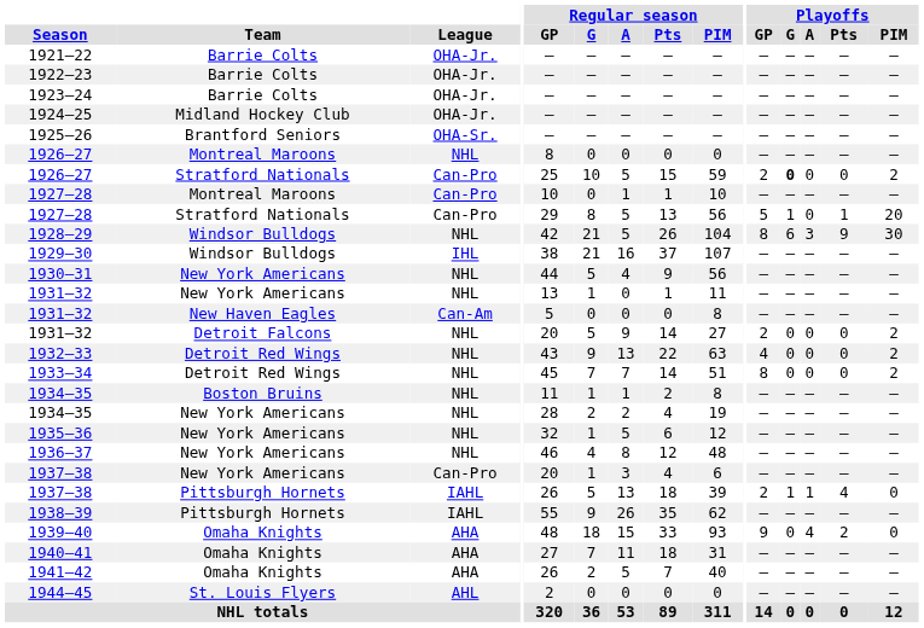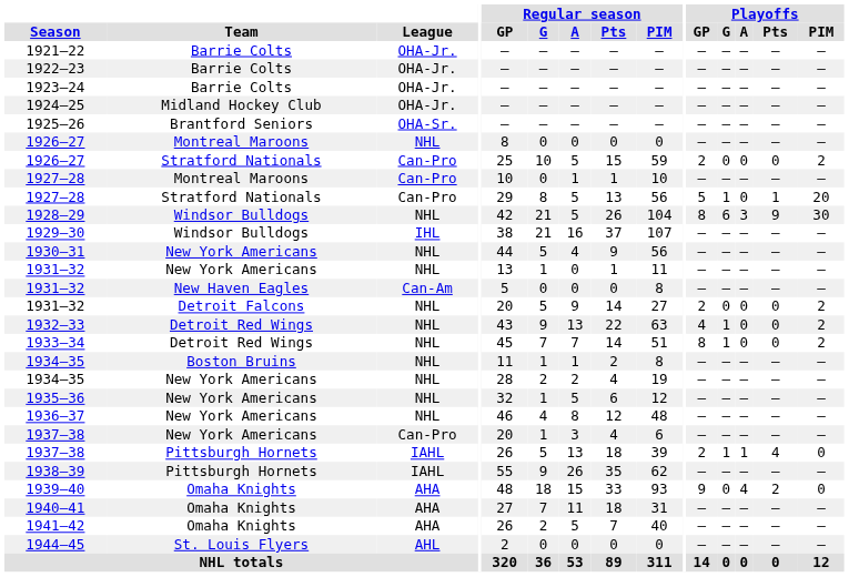 <table border="0" cellpadding="1" cellspacing="0" style="text-align:center; width:60em">
 <tr bgcolor="#e0e0e0">
 <th colspan="3" bgcolor="#ffffff"></th>
 <th rowspan="100" bgcolor="#ffffff"></th>
 <th colspan="5"><a href='#'>Regular season</a></th>
 <th rowspan="100" bgcolor="#ffffff"></th>
 <th colspan="5"><a href='#'>Playoffs</a></th>
 </tr>
 <tr bgcolor="#e0e0e0">
 <th><a href='#'>Season</a></th>
 <th>Team</th>
 <th>League</th>
 <th>GP</th>
 <th><a href='#'>G</a></th>
 <th><a href='#'>A</a></th>
 <th><a href='#'>Pts</a></th>
 <th><a href='#'>PIM</a></th>
 <th>GP</th>
 <th>G</th>
 <th>A</th>
 <th>Pts</th>
 <th>PIM</th>
 </tr>
 <tr>
 <td>1921–22</td>
 <td><a href='#'>Barrie Colts</a></td>
 <td><a href='#'>OHA-Jr.</a></td>
 <td>—</td>
 <td>—</td>
 <td>—</td>
 <td>—</td>
 <td>—</td>
 <td>—</td>
 <td>—</td>
 <td>—</td>
 <td>—</td>
 <td>—</td>
 </tr>
 <tr bgcolor="#f0f0f0">
 <td>1922–23</td>
 <td>Barrie Colts</td>
 <td>OHA-Jr.</td>
 <td>—</td>
 <td>—</td>
 <td>—</td>
 <td>—</td>
 <td>—</td>
 <td>—</td>
 <td>—</td>
 <td>—</td>
 <td>—</td>
 <td>—</td>
 </tr>
 <tr>
 <td>1923–24</td>
 <td>Barrie Colts</td>
 <td>OHA-Jr.</td>
 <td>—</td>
 <td>—</td>
 <td>—</td>
 <td>—</td>
 <td>—</td>
 <td>—</td>
 <td>—</td>
 <td>—</td>
 <td>—</td>
 <td>—</td>
 </tr>
 <tr bgcolor="#f0f0f0">
 <td>1924–25</td>
 <td>Midland Hockey Club</td>
 <td>OHA-Jr.</td>
 <td>—</td>
 <td>—</td>
 <td>—</td>
 <td>—</td>
 <td>—</td>
 <td>—</td>
 <td>—</td>
 <td>—</td>
 <td>—</td>
 <td>—</td>
 </tr>
 <tr>
 <td>1925–26</td>
 <td>Brantford Seniors</td>
 <td><a href='#'>OHA-Sr.</a></td>
 <td>—</td>
 <td>—</td>
 <td>—</td>
 <td>—</td>
 <td>—</td>
 <td>—</td>
 <td>—</td>
 <td>—</td>
 <td>—</td>
 <td>—</td>
 </tr>
 <tr bgcolor="#f0f0f0">
 <td><a href='#'>1926–27</a></td>
 <td><a href='#'>Montreal Maroons</a></td>
 <td><a href='#'>NHL</a></td>
 <td>8</td>
 <td>0</td>
 <td>0</td>
 <td>0</td>
 <td>0</td>
 <td>—</td>
 <td>—</td>
 <td>—</td>
 <td>—</td>
 <td>—</td>
 </tr>
 <tr>
 <td><a href='#'>1926–27</a></td>
 <td><a href='#'>Stratford Nationals</a></td>
 <td><a href='#'>Can-Pro</a></td>
 <td>25</td>
 <td>10</td>
 <td>5</td>
 <td>15</td>
 <td>59</td>
 <td>2</td>
-<td><strong>0</strong></td>
+<td>0</td>
 <td>0</td>
 <td>0</td>
 <td>2</td>
 </tr>
 <tr bgcolor="#f0f0f0">
 <td><a href='#'>1927–28</a></td>
 <td>Montreal Maroons</td>
 <td><a href='#'>Can-Pro</a></td>
 <td>10</td>
 <td>0</td>
 <td>1</td>
 <td>1</td>
 <td>10</td>
 <td>—</td>
 <td>—</td>
 <td>—</td>
 <td>—</td>
 <td>—</td>
 </tr>
 <tr>
 <td><a href='#'>1927–28</a></td>
 <td>Stratford Nationals</td>
 <td>Can-Pro</td>
 <td>29</td>
 <td>8</td>
 <td>5</td>
 <td>13</td>
 <td>56</td>
 <td>5</td>
 <td>1</td>
 <td>0</td>
 <td>1</td>
 <td>20</td>
 </tr>
 <tr bgcolor="#f0f0f0">
 <td><a href='#'>1928–29</a></td>
 <td><a href='#'>Windsor Bulldogs</a></td>
 <td>NHL</td>
 <td>42</td>
 <td>21</td>
 <td>5</td>
 <td>26</td>
 <td>104</td>
 <td>8</td>
 <td>6</td>
 <td>3</td>
 <td>9</td>
 <td>30</td>
 </tr>
 <tr>
 <td><a href='#'>1929–30</a></td>
 <td>Windsor Bulldogs</td>
 <td><a href='#'>IHL</a></td>
 <td>38</td>
 <td>21</td>
 <td>16</td>
 <td>37</td>
 <td>107</td>
 <td>—</td>
 <td>—</td>
 <td>—</td>
 <td>—</td>
 <td>—</td>
 </tr>
 <tr bgcolor="#f0f0f0">
 <td><a href='#'>1930–31</a></td>
 <td><a href='#'>New York Americans</a></td>
 <td>NHL</td>
 <td>44</td>
 <td>5</td>
 <td>4</td>
 <td>9</td>
 <td>56</td>
 <td>—</td>
 <td>—</td>
 <td>—</td>
 <td>—</td>
 <td>—</td>
 </tr>
 <tr>
 <td><a href='#'>1931–32</a></td>
 <td>New York Americans</td>
 <td>NHL</td>
 <td>13</td>
 <td>1</td>
 <td>0</td>
 <td>1</td>
 <td>11</td>
 <td>—</td>
 <td>—</td>
 <td>—</td>
 <td>—</td>
 <td>—</td>
 </tr>
 <tr bgcolor="#f0f0f0">
 <td><a href='#'>1931–32</a></td>
 <td><a href='#'>New Haven Eagles</a></td>
 <td><a href='#'>Can-Am</a></td>
 <td>5</td>
 <td>0</td>
 <td>0</td>
 <td>0</td>
 <td>8</td>
 <td>—</td>
 <td>—</td>
 <td>—</td>
 <td>—</td>
 <td>—</td>
 </tr>
 <tr>
 <td>1931–32</td>
 <td><a href='#'>Detroit Falcons</a></td>
 <td>NHL</td>
 <td>20</td>
 <td>5</td>
 <td>9</td>
 <td>14</td>
 <td>27</td>
 <td>2</td>
 <td>0</td>
 <td>0</td>
 <td>0</td>
 <td>2</td>
 </tr>
 <tr bgcolor="#f0f0f0">
 <td><a href='#'>1932–33</a></td>
 <td><a href='#'>Detroit Red Wings</a></td>
 <td>NHL</td>
 <td>43</td>
 <td>9</td>
 <td>13</td>
 <td>22</td>
 <td>63</td>
 <td>4</td>
-<td>0</td>
+<td>1</td>
 <td>0</td>
 <td>0</td>
 <td>2</td>
 </tr>
 <tr>
 <td><a href='#'>1933–34</a></td>
 <td>Detroit Red Wings</td>
 <td>NHL</td>
 <td>45</td>
 <td>7</td>
 <td>7</td>
 <td>14</td>
 <td>51</td>
 <td>8</td>
-<td>0</td>
+<td>1</td>
 <td>0</td>
 <td>0</td>
 <td>2</td>
 </tr>
 <tr bgcolor="#f0f0f0">
 <td><a href='#'>1934–35</a></td>
 <td><a href='#'>Boston Bruins</a></td>
 <td>NHL</td>
 <td>11</td>
 <td>1</td>
 <td>1</td>
 <td>2</td>
 <td>8</td>
 <td>—</td>
 <td>—</td>
 <td>—</td>
 <td>—</td>
 <td>—</td>
 </tr>
 <tr>
 <td>1934–35</td>
 <td>New York Americans</td>
 <td>NHL</td>
 <td>28</td>
 <td>2</td>
 <td>2</td>
 <td>4</td>
 <td>19</td>
 <td>—</td>
 <td>—</td>
 <td>—</td>
 <td>—</td>
 <td>—</td>
 </tr>
 <tr bgcolor="#f0f0f0">
 <td><a href='#'>1935–36</a></td>
 <td>New York Americans</td>
 <td>NHL</td>
 <td>32</td>
 <td>1</td>
 <td>5</td>
 <td>6</td>
 <td>12</td>
 <td>—</td>
 <td>—</td>
 <td>—</td>
 <td>—</td>
 <td>—</td>
 </tr>
 <tr>
 <td><a href='#'>1936–37</a></td>
 <td>New York Americans</td>
 <td>NHL</td>
 <td>46</td>
 <td>4</td>
 <td>8</td>
 <td>12</td>
 <td>48</td>
 <td>—</td>
 <td>—</td>
 <td>—</td>
 <td>—</td>
 <td>—</td>
 </tr>
 <tr bgcolor="#f0f0f0">
 <td><a href='#'>1937–38</a></td>
 <td>New York Americans</td>
 <td>Can-Pro</td>
 <td>20</td>
 <td>1</td>
 <td>3</td>
 <td>4</td>
 <td>6</td>
 <td>—</td>
 <td>—</td>
 <td>—</td>
 <td>—</td>
 <td>—</td>
 </tr>
 <tr>
 <td><a href='#'>1937–38</a></td>
 <td><a href='#'>Pittsburgh Hornets</a></td>
 <td><a href='#'>IAHL</a></td>
 <td>26</td>
 <td>5</td>
 <td>13</td>
 <td>18</td>
 <td>39</td>
 <td>2</td>
 <td>1</td>
 <td>1</td>
 <td>4</td>
 <td>0</td>
 </tr>
 <tr bgcolor="#f0f0f0">
 <td><a href='#'>1938–39</a></td>
 <td>Pittsburgh Hornets</td>
 <td>IAHL</td>
 <td>55</td>
 <td>9</td>
 <td>26</td>
 <td>35</td>
 <td>62</td>
 <td>—</td>
 <td>—</td>
 <td>—</td>
 <td>—</td>
 <td>—</td>
 </tr>
 <tr>
 <td><a href='#'>1939–40</a></td>
 <td><a href='#'>Omaha Knights</a></td>
 <td><a href='#'>AHA</a></td>
 <td>48</td>
 <td>18</td>
 <td>15</td>
 <td>33</td>
 <td>93</td>
 <td>9</td>
 <td>0</td>
 <td>4</td>
 <td>2</td>
 <td>0</td>
 </tr>
 <tr bgcolor="#f0f0f0">
 <td><a href='#'>1940–41</a></td>
 <td>Omaha Knights</td>
 <td>AHA</td>
 <td>27</td>
 <td>7</td>
 <td>11</td>
 <td>18</td>
 <td>31</td>
 <td>—</td>
 <td>—</td>
 <td>—</td>
 <td>—</td>
 <td>—</td>
 </tr>
 <tr>
 <td><a href='#'>1941–42</a></td>
 <td>Omaha Knights</td>
 <td>AHA</td>
 <td>26</td>
 <td>2</td>
 <td>5</td>
 <td>7</td>
 <td>40</td>
 <td>—</td>
 <td>—</td>
 <td>—</td>
 <td>—</td>
 <td>—</td>
 </tr>
 <tr bgcolor="#f0f0f0">
 <td><a href='#'>1944–45</a></td>
 <td><a href='#'>St. Louis Flyers</a></td>
 <td><a href='#'>AHL</a></td>
 <td>2</td>
 <td>0</td>
 <td>0</td>
 <td>0</td>
 <td>0</td>
 <td>—</td>
 <td>—</td>
 <td>—</td>
 <td>—</td>
 <td>—</td>
 </tr>
 <tr bgcolor="#e0e0e0">
 <th colspan="3">NHL totals</th>
 <th>320</th>
 <th>36</th>
 <th>53</th>
 <th>89</th>
 <th>311</th>
 <th>14</th>
 <th>0</th>
 <th>0</th>
 <th>0</th>
 <th>12</th>
 </tr>
 </table>
